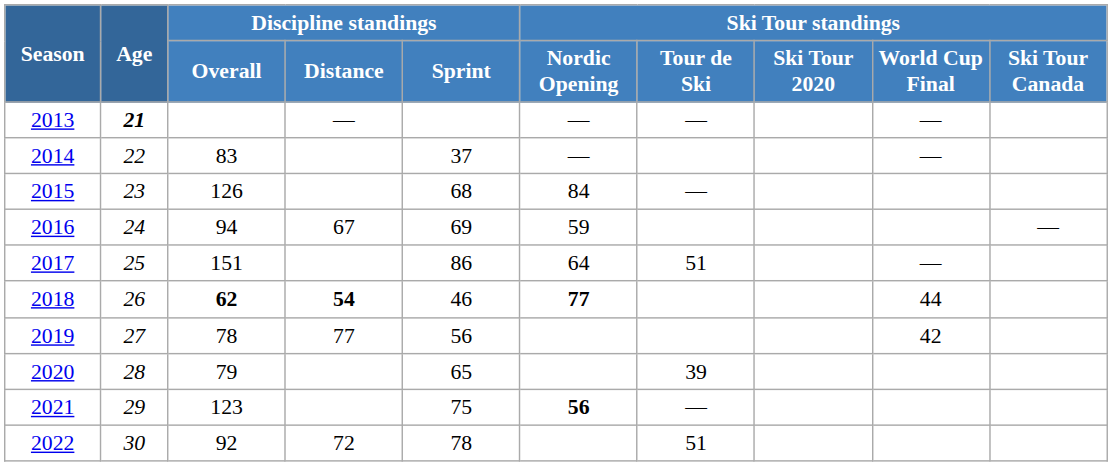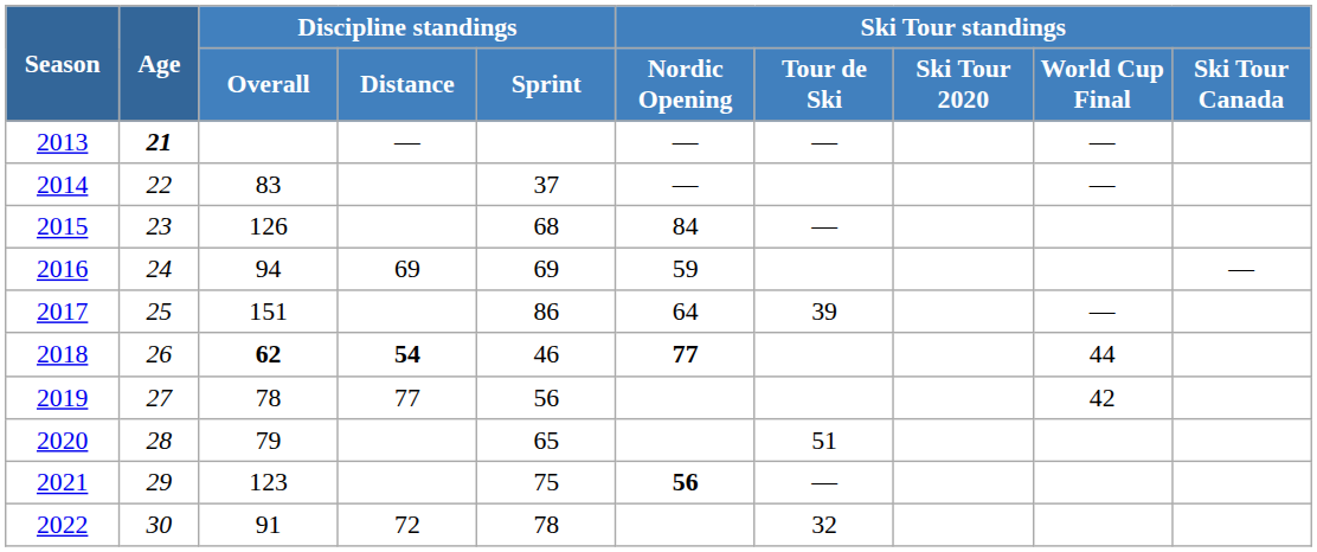 <table class="wikitable" style="font-size:95%; text-align:center; border:grey solid 1px; border-collapse:collapse; background:#ffffff;">
 <tr>
 <th style="background-color:#369; color:white; width:60px;" rowspan="2"> Season </th>
 <th style="background-color:#369; color:white; width:40px;" rowspan="2"> Age </th>
 <th style="background-color:#4180be; color:white;" colspan="3">Discipline standings</th>
 <th style="background-color:#4180be; color:white;" colspan="5">Ski Tour standings</th>
 </tr>
 <tr>
 <th style="background-color:#4180be; color:white; width:75px;">Overall</th>
 <th style="background-color:#4180be; color:white; width:75px;">Distance</th>
 <th style="background-color:#4180be; color:white; width:75px;">Sprint</th>
 <th style="background-color:#4180be; color:white; width:75px;">Nordic<br>Opening</th>
 <th style="background-color:#4180be; color:white; width:75px;">Tour de<br>Ski</th>
 <th style="background-color:#4180be; color:white; width:75px;">Ski Tour<br>2020</th>
 <th style="background-color:#4180be; color:white; width:75px;">World Cup<br>Final</th>
 <th style="background-color:#4180be; color:white; width:75px;">Ski Tour<br>Canada</th>
 </tr>
 <tr>
 <td><a href='#'>2013</a></td>
 <td><strong><em>21</em></strong></td>
 <td></td>
 <td>—</td>
 <td></td>
 <td>—</td>
 <td>—</td>
 <td></td>
 <td>—</td>
 <td></td>
 </tr>
 <tr>
 <td><a href='#'>2014</a></td>
 <td><em>22</em></td>
 <td>83</td>
 <td></td>
 <td>37</td>
 <td>—</td>
 <td></td>
 <td></td>
 <td>—</td>
 <td></td>
 </tr>
 <tr>
 <td><a href='#'>2015</a></td>
 <td><em>23</em></td>
 <td>126</td>
 <td></td>
 <td>68</td>
 <td>84</td>
 <td>—</td>
 <td></td>
 <td></td>
 <td></td>
 </tr>
 <tr>
 <td><a href='#'>2016</a></td>
 <td><em>24</em></td>
 <td>94</td>
-<td>67</td>
+<td>69</td>
 <td>69</td>
 <td>59</td>
 <td></td>
 <td></td>
 <td></td>
 <td>—</td>
 </tr>
 <tr>
 <td><a href='#'>2017</a></td>
 <td><em>25</em></td>
 <td>151</td>
 <td></td>
 <td>86</td>
 <td>64</td>
-<td>51</td>
+<td>39</td>
 <td></td>
 <td>—</td>
 <td></td>
 </tr>
 <tr>
 <td><a href='#'>2018</a></td>
 <td><em>26</em></td>
 <td><strong>62</strong></td>
 <td><strong>54</strong></td>
 <td>46</td>
 <td><strong>77</strong></td>
 <td></td>
 <td></td>
 <td>44</td>
 <td></td>
 </tr>
 <tr>
 <td><a href='#'>2019</a></td>
 <td><em>27</em></td>
 <td>78</td>
 <td>77</td>
 <td>56</td>
 <td></td>
 <td></td>
 <td></td>
 <td>42</td>
 <td></td>
 </tr>
 <tr>
 <td><a href='#'>2020</a></td>
 <td><em>28</em></td>
 <td>79</td>
 <td></td>
 <td>65</td>
 <td></td>
-<td>39</td>
+<td>51</td>
 <td></td>
 <td></td>
 <td></td>
 </tr>
 <tr>
 <td><a href='#'>2021</a></td>
 <td><em>29</em></td>
 <td>123</td>
 <td></td>
 <td>75</td>
 <td><strong>56</strong></td>
 <td>—</td>
 <td></td>
 <td></td>
 <td></td>
 </tr>
 <tr>
 <td><a href='#'>2022</a></td>
 <td><em>30</em></td>
-<td>92</td>
+<td>91</td>
 <td>72</td>
 <td>78</td>
 <td></td>
-<td>51</td>
+<td>32</td>
 <td></td>
 <td></td>
 <td></td>
 </tr>
 </table>
